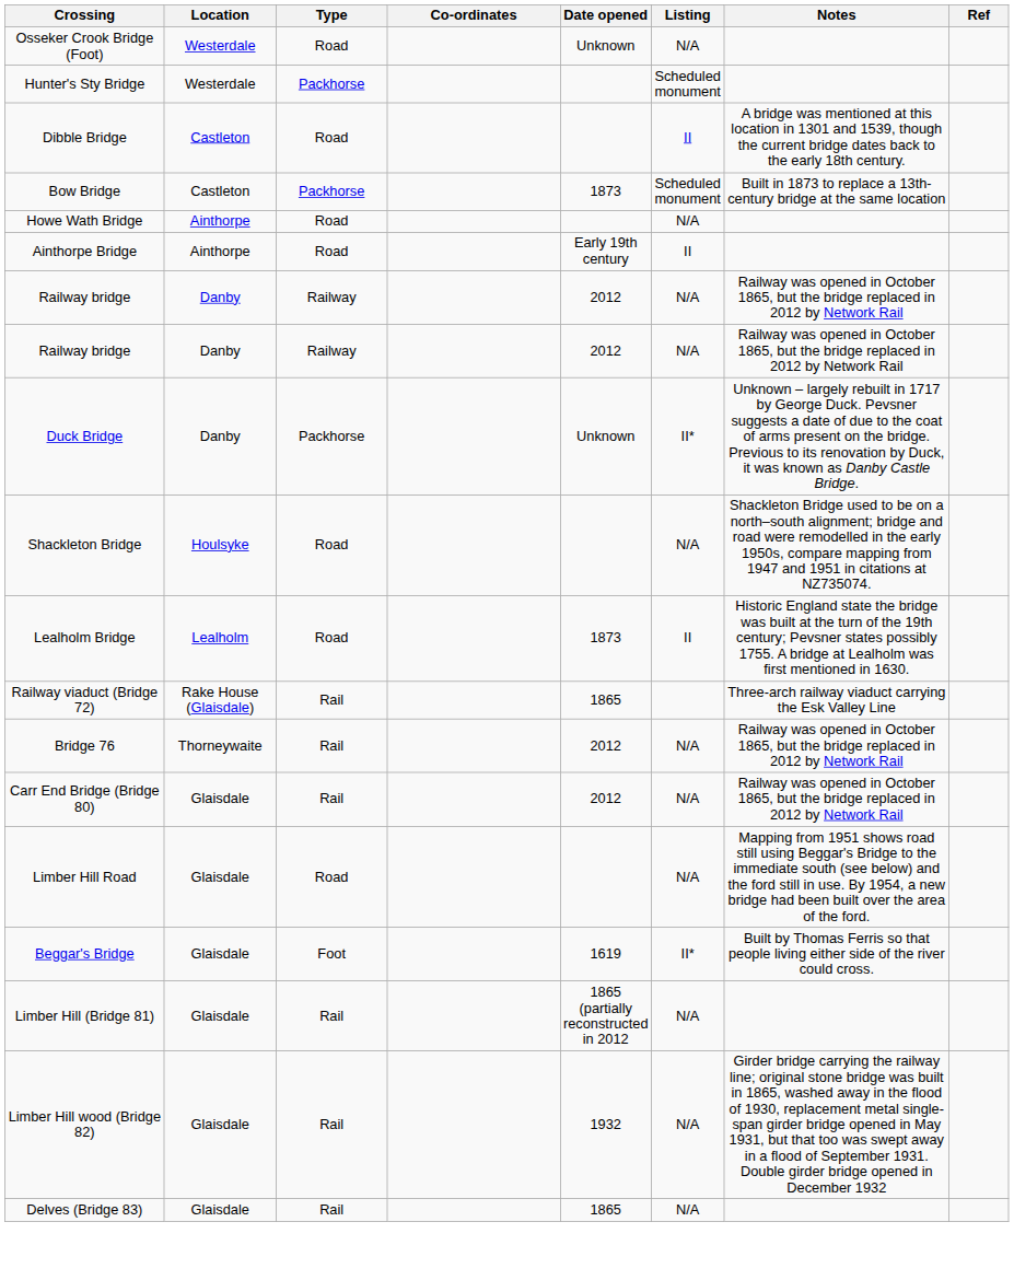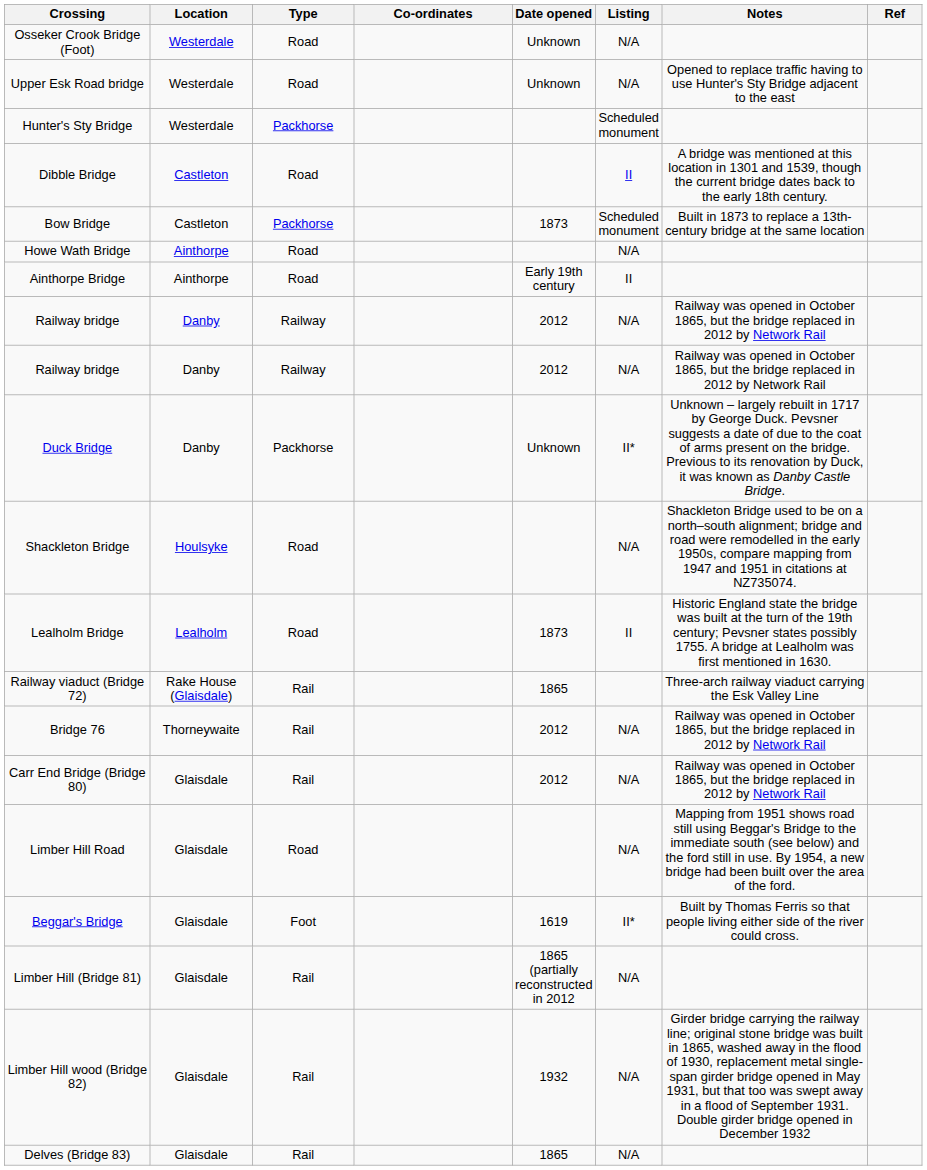 <table class="wikitable sortable" style="text-align: center;">
 <tr>
 <th scope="col" style="width:175px;">Crossing</th>
 <th scope="col" style="width:120px;">Location</th>
 <th scope="col" style="width:120px;">Type</th>
 <th scope="col" style="width:190px;">Co-ordinates</th>
 <th scope="col" style="width:60px;">Date opened</th>
 <th scope="col" style="width:60px;">Listing</th>
 <th scope="col" style="width:250px;">Notes</th>
 <th scope="col" style="width:60px;">Ref</th>
 </tr>
 <tr>
 <td>Osseker Crook Bridge (Foot)</td>
 <td><a href='#'>Westerdale</a></td>
 <td>Road</td>
 <td><small></small></td>
 <td>Unknown</td>
 <td>N/A</td>
 <td></td>
+<td></td>
+</tr>
+<tr>
+<td>Upper Esk Road bridge</td>
+<td>Westerdale</td>
+<td>Road</td>
+<td><small></small></td>
+<td>Unknown</td>
+<td>N/A</td>
+<td>Opened to replace traffic having to use Hunter's Sty Bridge adjacent to the east</td>
 <td></td>
 </tr>
 <tr>
 <td>Hunter's Sty Bridge</td>
 <td>Westerdale</td>
 <td><a href='#'>Packhorse</a></td>
 <td><small></small></td>
 <td></td>
 <td>Scheduled monument</td>
 <td></td>
 <td></td>
 </tr>
 <tr>
 <td>Dibble Bridge</td>
 <td><a href='#'>Castleton</a></td>
 <td>Road</td>
 <td><small></small></td>
 <td></td>
 <td><a href='#'>II</a></td>
 <td>A bridge was mentioned at this location in 1301 and 1539, though the current bridge dates back to the early 18th century.</td>
 <td></td>
 </tr>
 <tr>
 <td>Bow Bridge</td>
 <td>Castleton</td>
 <td><a href='#'>Packhorse</a></td>
 <td><small></small></td>
 <td>1873</td>
 <td>Scheduled monument</td>
 <td>Built in 1873 to replace a 13th-century bridge at the same location</td>
 <td></td>
 </tr>
 <tr>
 <td>Howe Wath Bridge</td>
 <td><a href='#'>Ainthorpe</a></td>
 <td>Road</td>
 <td><small></small></td>
 <td></td>
 <td>N/A</td>
 <td></td>
 <td></td>
 </tr>
 <tr>
 <td>Ainthorpe Bridge</td>
 <td>Ainthorpe</td>
 <td>Road</td>
 <td><small></small></td>
 <td>Early 19th century</td>
 <td>II</td>
 <td></td>
 <td></td>
 </tr>
 <tr>
 <td>Railway bridge</td>
 <td><a href='#'>Danby</a></td>
 <td>Railway</td>
 <td><small></small></td>
 <td>2012</td>
 <td>N/A</td>
 <td>Railway was opened in October 1865, but the bridge replaced in 2012 by <a href='#'>Network Rail</a></td>
 <td></td>
 </tr>
 <tr>
 <td>Railway bridge</td>
 <td>Danby</td>
 <td>Railway</td>
 <td><small></small></td>
 <td>2012</td>
 <td>N/A</td>
 <td>Railway was opened in October 1865, but the bridge replaced in 2012 by Network Rail</td>
 <td></td>
 </tr>
 <tr>
 <td><a href='#'>Duck Bridge</a></td>
 <td>Danby</td>
 <td>Packhorse</td>
 <td><small></small></td>
 <td>Unknown</td>
 <td>II*</td>
 <td>Unknown – largely rebuilt in 1717 by George Duck. Pevsner suggests a date of  due to the coat of arms present on the bridge. Previous to its renovation by Duck, it was known as <em>Danby Castle Bridge</em>.</td>
 <td></td>
 </tr>
 <tr>
 <td>Shackleton Bridge</td>
 <td><a href='#'>Houlsyke</a></td>
 <td>Road</td>
 <td><small></small></td>
 <td></td>
 <td>N/A</td>
 <td>Shackleton Bridge used to be on a north–south alignment; bridge and road were remodelled in the early 1950s, compare mapping from 1947 and 1951 in citations at NZ735074.</td>
 <td></td>
 </tr>
 <tr>
 <td>Lealholm Bridge</td>
 <td><a href='#'>Lealholm</a></td>
 <td>Road</td>
 <td><small></small></td>
 <td>1873</td>
 <td>II</td>
 <td>Historic England state the bridge was built at the turn of the 19th century; Pevsner states possibly 1755. A bridge at Lealholm was first mentioned in 1630.</td>
 <td></td>
 </tr>
 <tr>
 <td>Railway viaduct (Bridge 72)</td>
 <td>Rake House (<a href='#'>Glaisdale</a>)</td>
 <td>Rail</td>
 <td><small></small></td>
 <td>1865</td>
 <td></td>
 <td>Three-arch railway viaduct carrying the Esk Valley Line</td>
 <td></td>
 </tr>
 <tr>
 <td>Bridge 76</td>
 <td>Thorneywaite</td>
 <td>Rail</td>
 <td><small></small></td>
 <td>2012</td>
 <td>N/A</td>
 <td>Railway was opened in October 1865, but the bridge replaced in 2012 by <a href='#'>Network Rail</a></td>
 <td></td>
 </tr>
 <tr>
 <td>Carr End Bridge (Bridge 80)</td>
 <td>Glaisdale</td>
 <td>Rail</td>
 <td><small></small></td>
 <td>2012</td>
 <td>N/A</td>
 <td>Railway was opened in October 1865, but the bridge replaced in 2012 by <a href='#'>Network Rail</a></td>
 <td></td>
 </tr>
 <tr>
 <td>Limber Hill Road</td>
 <td>Glaisdale</td>
 <td>Road</td>
 <td><small></small></td>
 <td></td>
 <td>N/A</td>
 <td>Mapping from 1951 shows road still using Beggar's Bridge to the immediate south (see below) and the ford still in use. By 1954, a new bridge had been built over the area of the ford.</td>
 <td></td>
 </tr>
 <tr>
 <td><a href='#'>Beggar's Bridge</a></td>
 <td>Glaisdale</td>
 <td>Foot</td>
 <td><small></small></td>
 <td>1619</td>
 <td>II*</td>
 <td>Built by Thomas Ferris so that people living either side of the river could cross.</td>
 <td></td>
 </tr>
 <tr>
 <td>Limber Hill (Bridge 81)</td>
 <td>Glaisdale</td>
 <td>Rail</td>
 <td><small></small></td>
 <td>1865 (partially reconstructed in 2012</td>
 <td>N/A</td>
 <td></td>
 <td></td>
 </tr>
 <tr>
 <td>Limber Hill wood (Bridge 82)</td>
 <td>Glaisdale</td>
 <td>Rail</td>
 <td><small></small></td>
 <td>1932</td>
 <td>N/A</td>
 <td>Girder bridge carrying the railway line; original stone bridge was built in 1865, washed away in the flood of 1930, replacement metal single-span girder bridge opened in May 1931, but that too was swept away in a flood of September 1931. Double girder bridge opened in December 1932</td>
 <td></td>
 </tr>
 <tr>
 <td>Delves (Bridge 83)</td>
 <td>Glaisdale</td>
 <td>Rail</td>
 <td><small></small></td>
 <td>1865</td>
 <td>N/A</td>
 <td></td>
 <td></td>
 </tr>
 </table>
